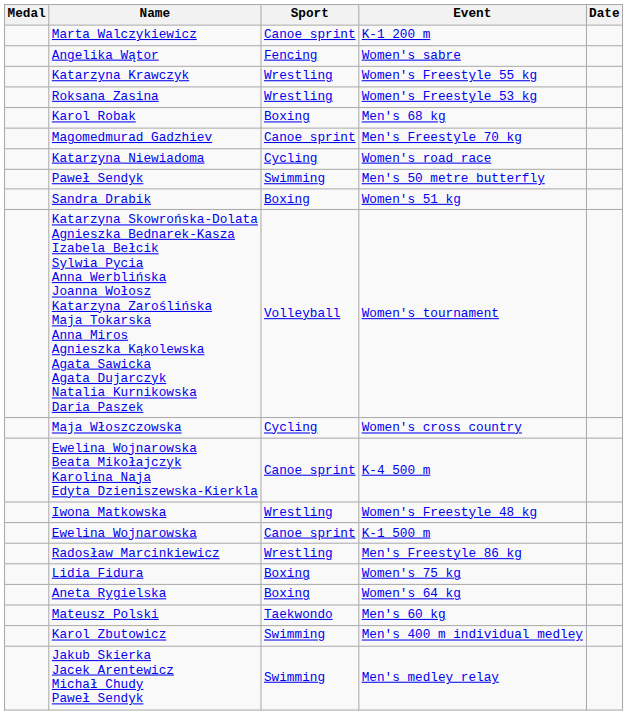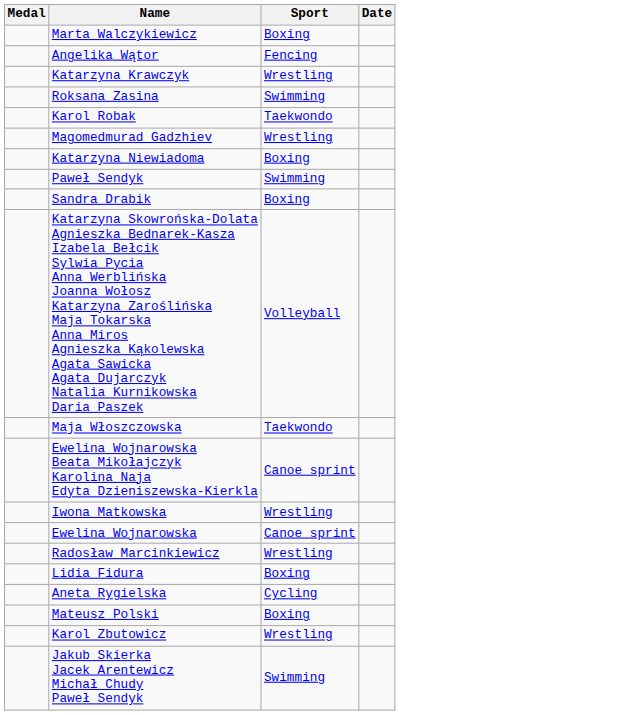 <table class="wikitable sortable" style="font-size: 95%;">
 <tr>
 <th>Medal</th>
 <th>Name</th>
 <th>Sport</th>
-<th>Event</th>
 <th>Date</th>
 </tr>
 <tr>
 <td></td>
 <td><a href='#'>Marta Walczykiewicz</a></td>
-<td><a href='#'>Canoe sprint</a></td>
-<td><a href='#'>K-1 200 m</a></td>
+<td><a href='#'>Boxing</a></td>
 <td></td>
 </tr>
 <tr>
 <td></td>
 <td><a href='#'>Angelika Wątor</a></td>
 <td><a href='#'>Fencing</a></td>
-<td><a href='#'>Women's sabre</a></td>
 <td></td>
 </tr>
 <tr>
 <td></td>
 <td><a href='#'>Katarzyna Krawczyk</a></td>
 <td><a href='#'>Wrestling</a></td>
-<td><a href='#'>Women's Freestyle 55 kg</a></td>
 <td></td>
 </tr>
 <tr>
 <td></td>
 <td><a href='#'>Roksana Zasina</a></td>
-<td><a href='#'>Wrestling</a></td>
-<td><a href='#'>Women's Freestyle 53 kg</a></td>
+<td><a href='#'>Swimming</a></td>
 <td></td>
 </tr>
 <tr>
 <td></td>
 <td><a href='#'>Karol Robak</a></td>
-<td><a href='#'>Boxing</a></td>
-<td><a href='#'>Men's 68 kg</a></td>
+<td><a href='#'>Taekwondo</a></td>
 <td></td>
 </tr>
 <tr>
 <td></td>
 <td><a href='#'>Magomedmurad Gadzhiev</a></td>
-<td><a href='#'>Canoe sprint</a></td>
-<td><a href='#'>Men's Freestyle 70 kg</a></td>
+<td><a href='#'>Wrestling</a></td>
 <td></td>
 </tr>
 <tr>
 <td></td>
 <td><a href='#'>Katarzyna Niewiadoma</a></td>
-<td><a href='#'>Cycling</a></td>
-<td><a href='#'>Women's road race</a></td>
+<td><a href='#'>Boxing</a></td>
 <td></td>
 </tr>
 <tr>
 <td></td>
 <td><a href='#'>Paweł Sendyk</a></td>
 <td><a href='#'>Swimming</a></td>
-<td><a href='#'>Men's 50 metre butterfly</a></td>
 <td></td>
 </tr>
 <tr>
 <td></td>
 <td><a href='#'>Sandra Drabik</a></td>
 <td><a href='#'>Boxing</a></td>
-<td><a href='#'>Women's 51 kg</a></td>
 <td></td>
 </tr>
 <tr>
 <td></td>
 <td><a href='#'>Katarzyna Skowrońska-Dolata</a><br> <a href='#'>Agnieszka Bednarek-Kasza</a><br> <a href='#'>Izabela Bełcik</a><br> <a href='#'>Sylwia Pycia</a><br> <a href='#'>Anna Werblińska</a><br> <a href='#'>Joanna Wołosz</a><br><a href='#'>Katarzyna Zaroślińska</a><br> <a href='#'>Maja Tokarska</a><br> <a href='#'>Anna Miros</a><br> <a href='#'>Agnieszka Kąkolewska</a><br> <a href='#'>Agata Sawicka</a><br> <a href='#'>Agata Dujarczyk</a><br> <a href='#'>Natalia Kurnikowska</a><br> <a href='#'>Daria Paszek</a></td>
 <td><a href='#'>Volleyball</a></td>
-<td><a href='#'>Women's tournament</a></td>
 <td></td>
 </tr>
 <tr>
 <td></td>
 <td><a href='#'>Maja Włoszczowska</a></td>
-<td><a href='#'>Cycling</a></td>
-<td><a href='#'>Women's cross country</a></td>
+<td><a href='#'>Taekwondo</a></td>
 <td></td>
 </tr>
 <tr>
 <td></td>
 <td><a href='#'>Ewelina Wojnarowska</a><br><a href='#'>Beata Mikołajczyk</a><br><a href='#'>Karolina Naja</a><br> <a href='#'>Edyta Dzieniszewska-Kierkla</a></td>
 <td><a href='#'>Canoe sprint</a></td>
-<td><a href='#'>K-4 500 m</a></td>
 <td></td>
 </tr>
 <tr>
 <td></td>
 <td><a href='#'>Iwona Matkowska</a></td>
 <td><a href='#'>Wrestling</a></td>
-<td><a href='#'>Women's Freestyle 48 kg</a></td>
 <td></td>
 </tr>
 <tr>
 <td></td>
 <td><a href='#'>Ewelina Wojnarowska</a></td>
 <td><a href='#'>Canoe sprint</a></td>
-<td><a href='#'>K-1 500 m</a></td>
 <td></td>
 </tr>
 <tr>
 <td></td>
 <td><a href='#'>Radosław Marcinkiewicz</a></td>
 <td><a href='#'>Wrestling</a></td>
-<td><a href='#'>Men's Freestyle 86 kg</a></td>
 <td></td>
 </tr>
 <tr>
 <td></td>
 <td><a href='#'>Lidia Fidura</a></td>
 <td><a href='#'>Boxing</a></td>
-<td><a href='#'>Women's 75 kg</a></td>
 <td></td>
 </tr>
 <tr>
 <td></td>
 <td><a href='#'>Aneta Rygielska</a></td>
-<td><a href='#'>Boxing</a></td>
-<td><a href='#'>Women's 64 kg</a></td>
+<td><a href='#'>Cycling</a></td>
 <td></td>
 </tr>
 <tr>
 <td></td>
 <td><a href='#'>Mateusz Polski</a></td>
-<td><a href='#'>Taekwondo</a></td>
-<td><a href='#'>Men's 60 kg</a></td>
+<td><a href='#'>Boxing</a></td>
 <td></td>
 </tr>
 <tr>
 <td></td>
 <td><a href='#'>Karol Zbutowicz</a></td>
-<td><a href='#'>Swimming</a></td>
-<td><a href='#'>Men's 400 m individual medley</a></td>
+<td><a href='#'>Wrestling</a></td>
 <td></td>
 </tr>
 <tr>
 <td></td>
 <td><a href='#'>Jakub Skierka</a><br><a href='#'>Jacek Arentewicz</a><br><a href='#'>Michał Chudy</a><br> <a href='#'>Paweł Sendyk</a></td>
 <td><a href='#'>Swimming</a></td>
-<td><a href='#'>Men's  medley relay</a></td>
 <td></td>
 </tr>
 </table>
